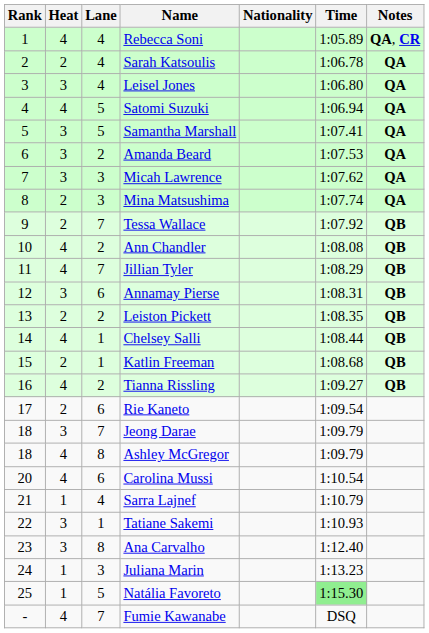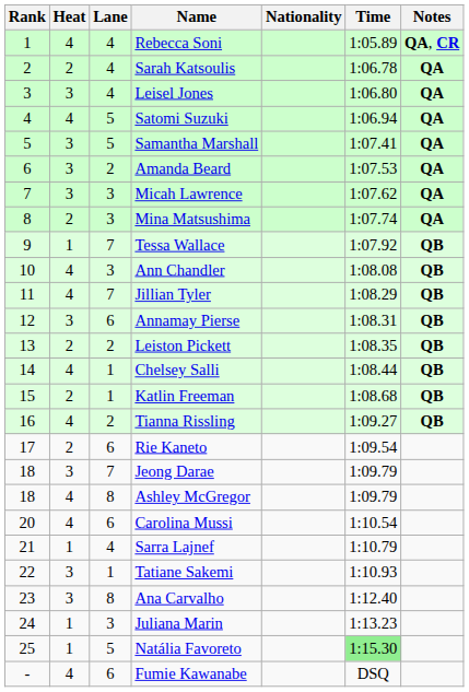 <table class="wikitable sortable" style="text-align:center">
 <tr>
 <th>Rank</th>
 <th>Heat</th>
 <th>Lane</th>
 <th>Name</th>
 <th>Nationality</th>
 <th>Time</th>
 <th>Notes</th>
 </tr>
 <tr bgcolor=ccffcc>
 <td>1</td>
 <td>4</td>
 <td>4</td>
 <td align=left><a href='#'>Rebecca Soni</a></td>
 <td align=left></td>
 <td>1:05.89</td>
 <td><strong>QA</strong>, <strong><a href='#'>CR</a></strong></td>
 </tr>
 <tr bgcolor=ccffcc>
 <td>2</td>
 <td>2</td>
 <td>4</td>
 <td align=left><a href='#'>Sarah Katsoulis</a></td>
 <td align=left></td>
 <td>1:06.78</td>
 <td><strong>QA</strong></td>
 </tr>
 <tr bgcolor=ccffcc>
 <td>3</td>
 <td>3</td>
 <td>4</td>
 <td align=left><a href='#'>Leisel Jones</a></td>
 <td align=left></td>
 <td>1:06.80</td>
 <td><strong>QA</strong></td>
 </tr>
 <tr bgcolor=ccffcc>
 <td>4</td>
 <td>4</td>
 <td>5</td>
 <td align=left><a href='#'>Satomi Suzuki</a></td>
 <td align=left></td>
 <td>1:06.94</td>
 <td><strong>QA</strong></td>
 </tr>
 <tr bgcolor=ccffcc>
 <td>5</td>
 <td>3</td>
 <td>5</td>
 <td align=left><a href='#'>Samantha Marshall</a></td>
 <td align=left></td>
 <td>1:07.41</td>
 <td><strong>QA</strong></td>
 </tr>
 <tr bgcolor=ccffcc>
 <td>6</td>
 <td>3</td>
 <td>2</td>
 <td align=left><a href='#'>Amanda Beard</a></td>
 <td align=left></td>
 <td>1:07.53</td>
 <td><strong>QA</strong></td>
 </tr>
 <tr bgcolor=ccffcc>
 <td>7</td>
 <td>3</td>
 <td>3</td>
 <td align=left><a href='#'>Micah Lawrence</a></td>
 <td align=left></td>
 <td>1:07.62</td>
 <td><strong>QA</strong></td>
 </tr>
 <tr bgcolor=ccffcc>
 <td>8</td>
 <td>2</td>
 <td>3</td>
 <td align=left><a href='#'>Mina Matsushima</a></td>
 <td align=left></td>
 <td>1:07.74</td>
 <td><strong>QA</strong></td>
 </tr>
 <tr bgcolor=ddffdd>
 <td>9</td>
-<td>2</td>
+<td>1</td>
 <td>7</td>
 <td align=left><a href='#'>Tessa Wallace</a></td>
 <td align=left></td>
 <td>1:07.92</td>
 <td><strong>QB</strong></td>
 </tr>
 <tr bgcolor=ddffdd>
 <td>10</td>
 <td>4</td>
-<td>2</td>
+<td>3</td>
 <td align=left><a href='#'>Ann Chandler</a></td>
 <td align=left></td>
 <td>1:08.08</td>
 <td><strong>QB</strong></td>
 </tr>
 <tr bgcolor=ddffdd>
 <td>11</td>
 <td>4</td>
 <td>7</td>
 <td align=left><a href='#'>Jillian Tyler</a></td>
 <td align=left></td>
 <td>1:08.29</td>
 <td><strong>QB</strong></td>
 </tr>
 <tr bgcolor=ddffdd>
 <td>12</td>
 <td>3</td>
 <td>6</td>
 <td align=left><a href='#'>Annamay Pierse</a></td>
 <td align=left></td>
 <td>1:08.31</td>
 <td><strong>QB</strong></td>
 </tr>
 <tr bgcolor=ddffdd>
 <td>13</td>
 <td>2</td>
 <td>2</td>
 <td align=left><a href='#'>Leiston Pickett</a></td>
 <td align=left></td>
 <td>1:08.35</td>
 <td><strong>QB</strong></td>
 </tr>
 <tr bgcolor=ddffdd>
 <td>14</td>
 <td>4</td>
 <td>1</td>
 <td align=left><a href='#'>Chelsey Salli</a></td>
 <td align=left></td>
 <td>1:08.44</td>
 <td><strong>QB</strong></td>
 </tr>
 <tr bgcolor=ddffdd>
 <td>15</td>
 <td>2</td>
 <td>1</td>
 <td align=left><a href='#'>Katlin Freeman</a></td>
 <td align=left></td>
 <td>1:08.68</td>
 <td><strong>QB</strong></td>
 </tr>
 <tr bgcolor=ddffdd>
 <td>16</td>
 <td>4</td>
 <td>2</td>
 <td align=left><a href='#'>Tianna Rissling</a></td>
 <td align=left></td>
 <td>1:09.27</td>
 <td><strong>QB</strong></td>
 </tr>
 <tr>
 <td>17</td>
 <td>2</td>
 <td>6</td>
 <td align=left><a href='#'>Rie Kaneto</a></td>
 <td align=left></td>
 <td>1:09.54</td>
 <td></td>
 </tr>
 <tr>
 <td>18</td>
 <td>3</td>
 <td>7</td>
 <td align=left><a href='#'>Jeong Darae</a></td>
 <td align=left></td>
 <td>1:09.79</td>
 <td></td>
 </tr>
 <tr>
 <td>18</td>
 <td>4</td>
 <td>8</td>
 <td align=left><a href='#'>Ashley McGregor</a></td>
 <td align=left></td>
 <td>1:09.79</td>
 <td></td>
 </tr>
 <tr>
 <td>20</td>
 <td>4</td>
 <td>6</td>
 <td align=left><a href='#'>Carolina Mussi</a></td>
 <td align=left></td>
 <td>1:10.54</td>
 <td></td>
 </tr>
 <tr>
 <td>21</td>
 <td>1</td>
 <td>4</td>
 <td align=left><a href='#'>Sarra Lajnef</a></td>
 <td align=left></td>
 <td>1:10.79</td>
 <td></td>
 </tr>
 <tr>
 <td>22</td>
 <td>3</td>
 <td>1</td>
 <td align=left><a href='#'>Tatiane Sakemi</a></td>
 <td align=left></td>
 <td>1:10.93</td>
 <td></td>
 </tr>
 <tr>
 <td>23</td>
 <td>3</td>
 <td>8</td>
 <td align=left><a href='#'>Ana Carvalho</a></td>
 <td align=left></td>
 <td>1:12.40</td>
 <td></td>
 </tr>
 <tr>
 <td>24</td>
 <td>1</td>
 <td>3</td>
 <td align=left><a href='#'>Juliana Marin</a></td>
 <td align=left></td>
 <td>1:13.23</td>
 <td></td>
 </tr>
 <tr>
 <td>25</td>
 <td>1</td>
 <td>5</td>
 <td align=left><a href='#'>Natália Favoreto</a></td>
 <td align=left></td>
 <td style="background: lightgreen;">1:15.30</td>
 <td></td>
 </tr>
 <tr>
 <td>-</td>
 <td>4</td>
-<td>7</td>
+<td>6</td>
 <td align=left><a href='#'>Fumie Kawanabe</a></td>
 <td align=left></td>
 <td>DSQ</td>
 <td></td>
 </tr>
 </table>
